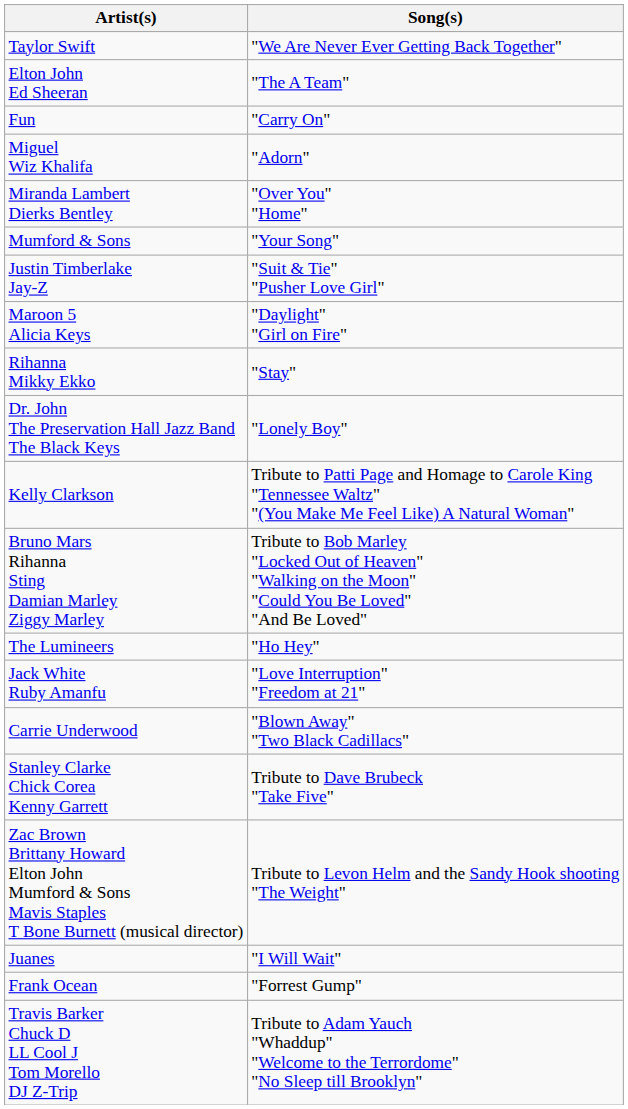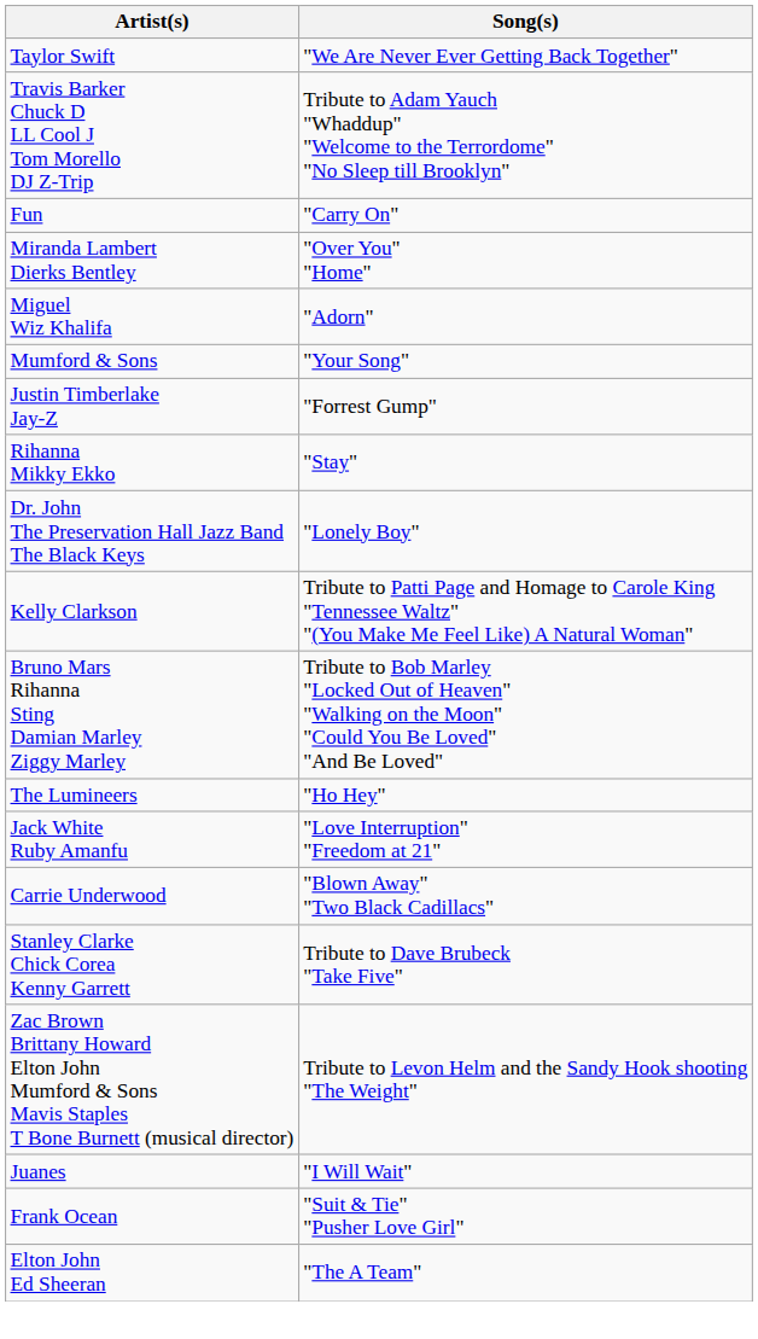 <table class="wikitable">
 <tr>
 <th>Artist(s)</th>
 <th>Song(s)</th>
 </tr>
 <tr>
 <td><a href='#'>Taylor Swift</a></td>
 <td>"<a href='#'>We Are Never Ever Getting Back Together</a>"</td>
 </tr>
 <tr>
-<td><a href='#'>Elton John</a><br><a href='#'>Ed Sheeran</a></td>
-<td>"<a href='#'>The A Team</a>"</td>
+<td><a href='#'>Travis Barker</a><br><a href='#'>Chuck D</a><br><a href='#'>LL Cool J</a><br><a href='#'>Tom Morello</a><br><a href='#'>DJ Z-Trip</a></td>
+<td>Tribute to <a href='#'>Adam Yauch</a><br>"Whaddup"<br>"<a href='#'>Welcome to the Terrordome</a>"<br>"<a href='#'>No Sleep till Brooklyn</a>"</td>
 </tr>
 <tr>
 <td><a href='#'>Fun</a></td>
 <td>"<a href='#'>Carry On</a>"</td>
 </tr>
 <tr>
+<td><a href='#'>Miranda Lambert</a><br><a href='#'>Dierks Bentley</a></td>
+<td>"<a href='#'>Over You</a>"<br>"<a href='#'>Home</a>"</td>
+</tr>
+<tr>
 <td><a href='#'>Miguel</a><br><a href='#'>Wiz Khalifa</a></td>
 <td>"<a href='#'>Adorn</a>"</td>
-</tr>
-<tr>
-<td><a href='#'>Miranda Lambert</a><br><a href='#'>Dierks Bentley</a></td>
-<td>"<a href='#'>Over You</a>"<br>"<a href='#'>Home</a>"</td>
 </tr>
 <tr>
 <td><a href='#'>Mumford & Sons</a></td>
 <td>"<a href='#'>Your Song</a>"</td>
 </tr>
 <tr>
 <td><a href='#'>Justin Timberlake</a><br><a href='#'>Jay-Z</a></td>
-<td>"<a href='#'>Suit & Tie</a>"<br>"<a href='#'>Pusher Love Girl</a>"</td>
-</tr>
-<tr>
-<td><a href='#'>Maroon 5</a><br><a href='#'>Alicia Keys</a></td>
-<td>"<a href='#'>Daylight</a>"<br>"<a href='#'>Girl on Fire</a>"</td>
+<td>"Forrest Gump"</td>
 </tr>
 <tr>
 <td><a href='#'>Rihanna</a><br><a href='#'>Mikky Ekko</a></td>
 <td>"<a href='#'>Stay</a>"</td>
 </tr>
 <tr>
 <td><a href='#'>Dr. John</a><br><a href='#'>The Preservation Hall Jazz Band</a><br><a href='#'>The Black Keys</a></td>
 <td>"<a href='#'>Lonely Boy</a>"</td>
 </tr>
 <tr>
 <td><a href='#'>Kelly Clarkson</a></td>
 <td>Tribute to <a href='#'>Patti Page</a> and Homage to <a href='#'>Carole King</a><br>"<a href='#'>Tennessee Waltz</a>"<br>"<a href='#'>(You Make Me Feel Like) A Natural Woman</a>"</td>
 </tr>
 <tr>
 <td><a href='#'>Bruno Mars</a><br>Rihanna<br><a href='#'>Sting</a><br><a href='#'>Damian Marley</a><br><a href='#'>Ziggy Marley</a></td>
 <td>Tribute to <a href='#'>Bob Marley</a><br>"<a href='#'>Locked Out of Heaven</a>"<br>"<a href='#'>Walking on the Moon</a>"<br>"<a href='#'>Could You Be Loved</a>"<br>"And Be Loved"</td>
 </tr>
 <tr>
 <td><a href='#'>The Lumineers</a></td>
 <td>"<a href='#'>Ho Hey</a>"</td>
 </tr>
 <tr>
 <td><a href='#'>Jack White</a><br><a href='#'>Ruby Amanfu</a></td>
 <td>"<a href='#'>Love Interruption</a>"<br>"<a href='#'>Freedom at 21</a>"</td>
 </tr>
 <tr>
 <td><a href='#'>Carrie Underwood</a></td>
 <td>"<a href='#'>Blown Away</a>"<br>"<a href='#'>Two Black Cadillacs</a>"</td>
 </tr>
 <tr>
 <td><a href='#'>Stanley Clarke</a><br><a href='#'>Chick Corea</a><br><a href='#'>Kenny Garrett</a></td>
 <td>Tribute to <a href='#'>Dave Brubeck</a><br>"<a href='#'>Take Five</a>"</td>
 </tr>
 <tr>
 <td><a href='#'>Zac Brown</a><br><a href='#'>Brittany Howard</a><br>Elton John<br>Mumford & Sons<br><a href='#'>Mavis Staples</a><br><a href='#'>T Bone Burnett</a> (musical director)</td>
 <td>Tribute to <a href='#'>Levon Helm</a> and the <a href='#'>Sandy Hook shooting</a><br>"<a href='#'>The Weight</a>"</td>
 </tr>
 <tr>
 <td><a href='#'>Juanes</a></td>
 <td>"<a href='#'>I Will Wait</a>"</td>
 </tr>
 <tr>
 <td><a href='#'>Frank Ocean</a></td>
-<td>"Forrest Gump"</td>
+<td>"<a href='#'>Suit & Tie</a>"<br>"<a href='#'>Pusher Love Girl</a>"</td>
 </tr>
 <tr>
-<td><a href='#'>Travis Barker</a><br><a href='#'>Chuck D</a><br><a href='#'>LL Cool J</a><br><a href='#'>Tom Morello</a><br><a href='#'>DJ Z-Trip</a></td>
-<td>Tribute to <a href='#'>Adam Yauch</a><br>"Whaddup"<br>"<a href='#'>Welcome to the Terrordome</a>"<br>"<a href='#'>No Sleep till Brooklyn</a>"</td>
+<td><a href='#'>Elton John</a><br><a href='#'>Ed Sheeran</a></td>
+<td>"<a href='#'>The A Team</a>"</td>
 </tr>
 </table>
